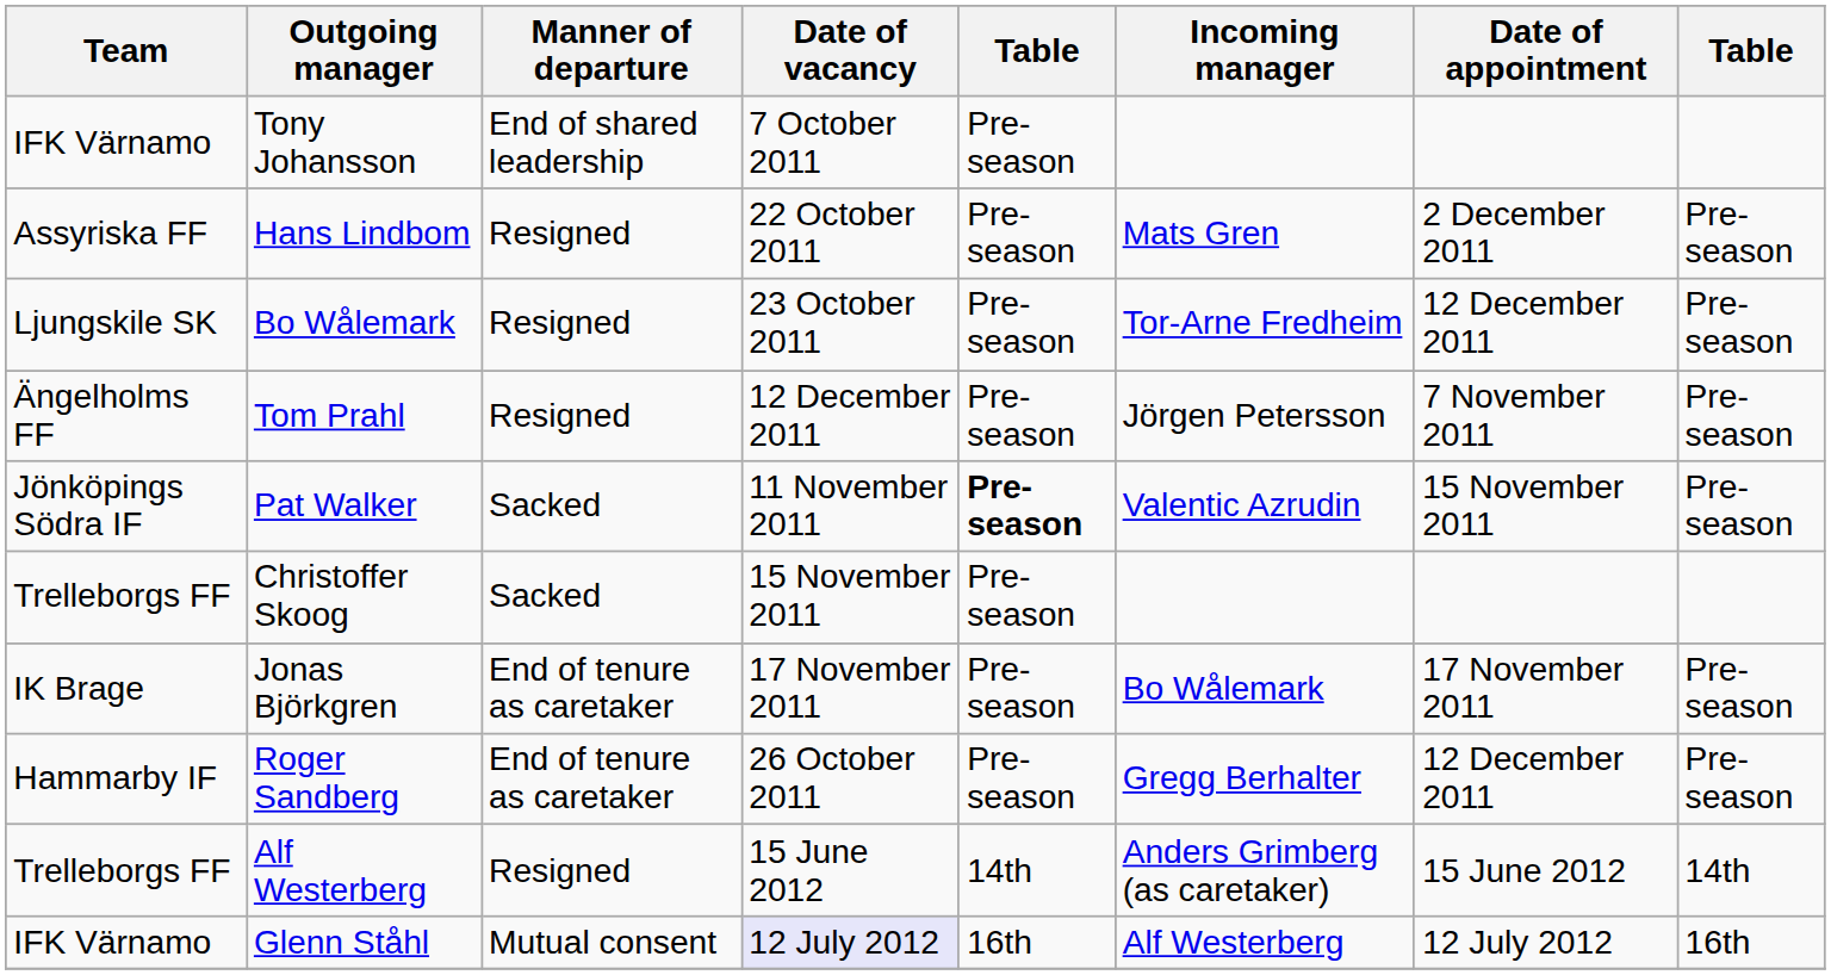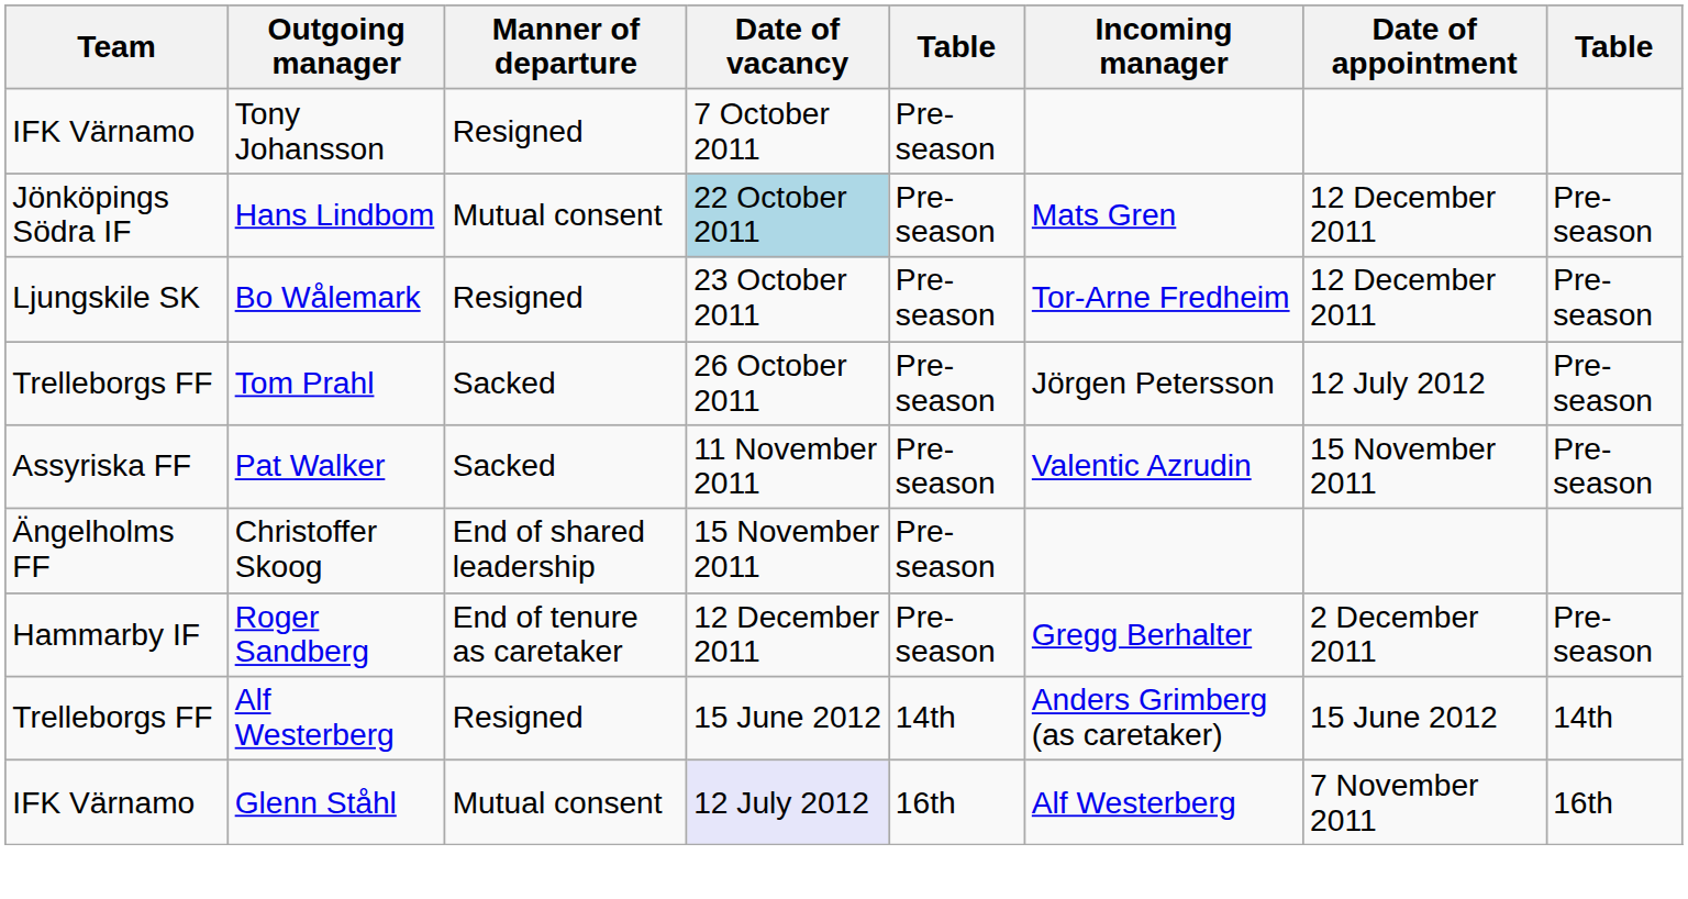 <table class="wikitable">
 <tr>
 <th>Team</th>
 <th>Outgoing manager</th>
 <th>Manner of departure</th>
 <th>Date of vacancy</th>
 <th>Table</th>
 <th>Incoming manager</th>
 <th>Date of appointment</th>
 <th>Table</th>
 </tr>
 <tr>
 <td>IFK Värnamo</td>
 <td> Tony Johansson</td>
-<td>End of shared leadership</td>
+<td>Resigned</td>
 <td>7 October 2011</td>
 <td>Pre-season</td>
 <td></td>
 <td></td>
 <td></td>
 </tr>
 <tr>
-<td>Assyriska FF</td>
+<td>Jönköpings Södra IF</td>
 <td> <a href='#'>Hans Lindbom</a></td>
-<td>Resigned</td>
-<td>22 October 2011</td>
+<td>Mutual consent</td>
+<td style="background: lightblue;">22 October 2011</td>
 <td>Pre-season</td>
 <td> <a href='#'>Mats Gren</a></td>
-<td>2 December 2011</td>
+<td>12 December 2011</td>
 <td>Pre-season</td>
 </tr>
 <tr>
 <td>Ljungskile SK</td>
 <td> <a href='#'>Bo Wålemark</a></td>
 <td>Resigned</td>
 <td>23 October 2011</td>
 <td>Pre-season</td>
 <td> <a href='#'>Tor-Arne Fredheim</a></td>
 <td>12 December 2011</td>
 <td>Pre-season</td>
 </tr>
 <tr>
-<td>Ängelholms FF</td>
+<td>Trelleborgs FF</td>
 <td> <a href='#'>Tom Prahl</a></td>
-<td>Resigned</td>
-<td>12 December 2011</td>
+<td>Sacked</td>
+<td>26 October 2011</td>
 <td>Pre-season</td>
 <td> Jörgen Petersson</td>
-<td>7 November 2011</td>
+<td>12 July 2012</td>
 <td>Pre-season</td>
 </tr>
 <tr>
-<td>Jönköpings Södra IF</td>
+<td>Assyriska FF</td>
 <td> <a href='#'>Pat Walker</a></td>
 <td>Sacked</td>
 <td>11 November 2011</td>
-<td><strong>Pre-season</strong></td>
+<td>Pre-season</td>
 <td> <a href='#'>Valentic Azrudin</a></td>
 <td>15 November 2011</td>
 <td>Pre-season</td>
 </tr>
 <tr>
-<td>Trelleborgs FF</td>
+<td>Ängelholms FF</td>
 <td> Christoffer Skoog</td>
-<td>Sacked</td>
+<td>End of shared leadership</td>
 <td>15 November 2011</td>
 <td>Pre-season</td>
 <td></td>
 <td></td>
 <td></td>
 </tr>
 <tr>
-<td>IK Brage</td>
-<td> Jonas Björkgren</td>
-<td>End of tenure as caretaker</td>
-<td>17 November 2011</td>
-<td>Pre-season</td>
-<td> <a href='#'>Bo Wålemark</a></td>
-<td>17 November 2011</td>
-<td>Pre-season</td>
-</tr>
-<tr>
 <td>Hammarby IF</td>
 <td> <a href='#'>Roger Sandberg</a></td>
 <td>End of tenure as caretaker</td>
-<td>26 October 2011</td>
+<td>12 December 2011</td>
 <td>Pre-season</td>
 <td> <a href='#'>Gregg Berhalter</a></td>
-<td>12 December 2011</td>
+<td>2 December 2011</td>
 <td>Pre-season</td>
 </tr>
 <tr>
 <td>Trelleborgs FF</td>
 <td> <a href='#'>Alf Westerberg</a></td>
 <td>Resigned</td>
 <td>15 June 2012</td>
 <td>14th</td>
 <td> <a href='#'>Anders Grimberg</a> (as caretaker)</td>
 <td>15 June 2012</td>
 <td>14th</td>
 </tr>
 <tr>
 <td>IFK Värnamo</td>
 <td> <a href='#'>Glenn Ståhl</a></td>
 <td>Mutual consent</td>
 <td style="background: lavender;">12 July 2012</td>
 <td>16th</td>
 <td> <a href='#'>Alf Westerberg</a></td>
-<td>12 July 2012</td>
+<td>7 November 2011</td>
 <td>16th</td>
 </tr>
 <tr>
 </tr>
 </table>
